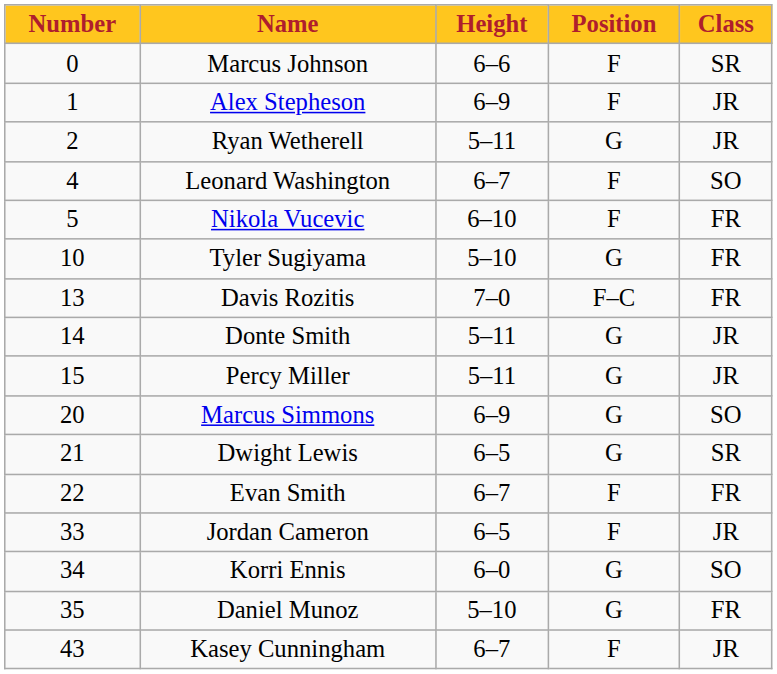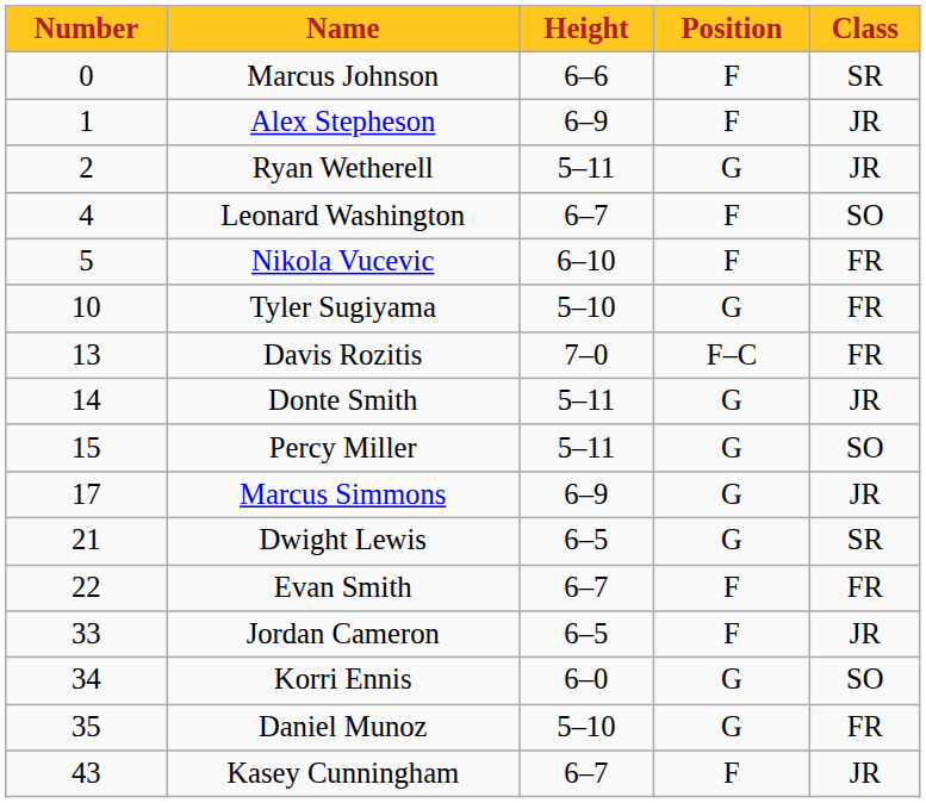 <table class="wikitable" width="80%">
 <tr align="center"  style=" background:#FFC61E;color:#AF1E2D;">
 <td><strong>Number</strong></td>
 <td><strong>Name</strong></td>
 <td><strong>Height</strong></td>
 <td><strong>Position</strong></td>
 <td><strong>Class</strong></td>
 </tr>
 <tr align="center" bgcolor="">
 <td>0</td>
 <td>Marcus Johnson</td>
 <td>6–6</td>
 <td>F</td>
 <td>SR</td>
 </tr>
 <tr align="center" bgcolor="">
 <td>1</td>
 <td><a href='#'>Alex Stepheson</a></td>
 <td>6–9</td>
 <td>F</td>
 <td>JR</td>
 </tr>
 <tr align="center" bgcolor="">
 <td>2</td>
 <td>Ryan Wetherell</td>
 <td>5–11</td>
 <td>G</td>
 <td>JR</td>
 </tr>
 <tr align="center" bgcolor="">
 <td>4</td>
 <td>Leonard Washington</td>
 <td>6–7</td>
 <td>F</td>
 <td>SO</td>
 </tr>
 <tr align="center" bgcolor="">
 <td>5</td>
 <td><a href='#'>Nikola Vucevic</a></td>
 <td>6–10</td>
 <td>F</td>
 <td>FR</td>
 </tr>
 <tr align="center" bgcolor="">
 <td>10</td>
 <td>Tyler Sugiyama</td>
 <td>5–10</td>
 <td>G</td>
 <td>FR</td>
 </tr>
 <tr align="center" bgcolor="">
 <td>13</td>
 <td>Davis Rozitis</td>
 <td>7–0</td>
 <td>F–C</td>
 <td>FR</td>
 </tr>
 <tr align="center" bgcolor="">
 <td>14</td>
 <td>Donte Smith</td>
 <td>5–11</td>
 <td>G</td>
 <td>JR</td>
 </tr>
 <tr align="center" bgcolor="">
 <td>15</td>
 <td>Percy Miller</td>
 <td>5–11</td>
 <td>G</td>
-<td>JR</td>
+<td>SO</td>
 </tr>
 <tr align="center" bgcolor="">
-<td>20</td>
+<td>17</td>
 <td><a href='#'>Marcus Simmons</a></td>
 <td>6–9</td>
 <td>G</td>
-<td>SO</td>
+<td>JR</td>
 </tr>
 <tr align="center" bgcolor="">
 <td>21</td>
 <td>Dwight Lewis</td>
 <td>6–5</td>
 <td>G</td>
 <td>SR</td>
 </tr>
 <tr align="center" bgcolor="">
 <td>22</td>
 <td>Evan Smith</td>
 <td>6–7</td>
 <td>F</td>
 <td>FR</td>
 </tr>
 <tr align="center" bgcolor="">
 <td>33</td>
 <td>Jordan Cameron</td>
 <td>6–5</td>
 <td>F</td>
 <td>JR</td>
 </tr>
 <tr align="center" bgcolor="">
 <td>34</td>
 <td>Korri Ennis</td>
 <td>6–0</td>
 <td>G</td>
 <td>SO</td>
 </tr>
 <tr align="center" bgcolor="">
 <td>35</td>
 <td>Daniel Munoz</td>
 <td>5–10</td>
 <td>G</td>
 <td>FR</td>
 </tr>
 <tr align="center" bgcolor="">
 <td>43</td>
 <td>Kasey Cunningham</td>
 <td>6–7</td>
 <td>F</td>
 <td>JR</td>
 </tr>
 </table>
